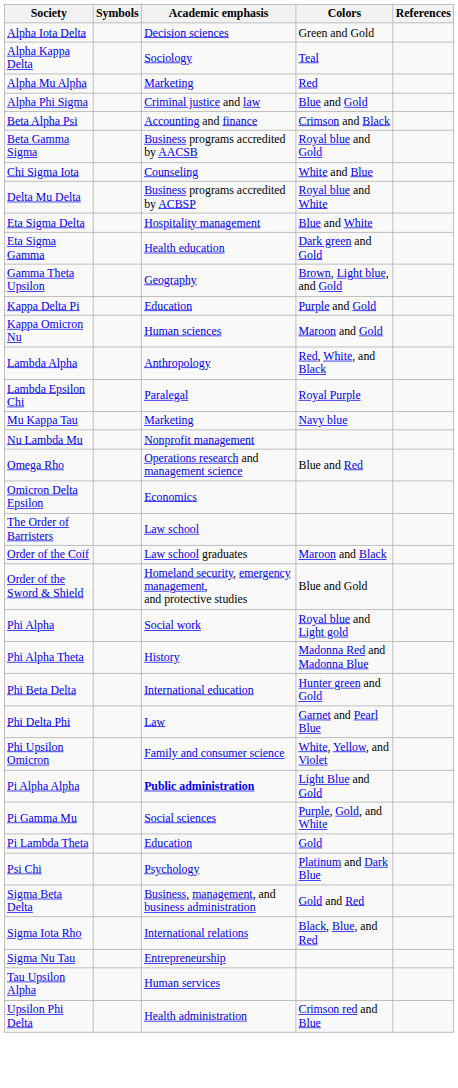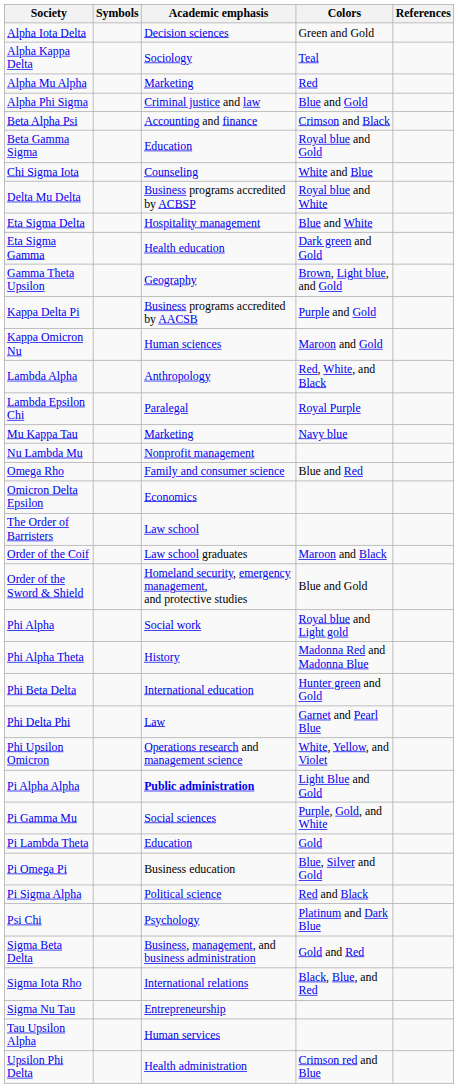 <table class="wikitable sortable">
 <tr>
 <th>Society</th>
 <th>Symbols</th>
 <th>Academic emphasis</th>
 <th>Colors</th>
 <th>References</th>
 </tr>
 <tr>
 <td><a href='#'>Alpha Iota Delta</a></td>
 <td><strong></strong></td>
 <td><a href='#'>Decision sciences</a></td>
 <td> Green and  Gold</td>
 <td></td>
 </tr>
 <tr>
 <td><a href='#'>Alpha Kappa Delta</a></td>
 <td><strong></strong></td>
 <td><a href='#'>Sociology</a></td>
 <td> <a href='#'>Teal</a></td>
 <td></td>
 </tr>
 <tr>
 <td><a href='#'>Alpha Mu Alpha</a></td>
 <td><strong></strong></td>
 <td><a href='#'>Marketing</a></td>
 <td> <a href='#'>Red</a></td>
 <td></td>
 </tr>
 <tr>
 <td><a href='#'>Alpha Phi Sigma</a></td>
 <td><strong></strong></td>
 <td><a href='#'>Criminal justice</a> and <a href='#'>law</a></td>
 <td> <a href='#'>Blue</a> and  <a href='#'>Gold</a></td>
 <td></td>
 </tr>
 <tr>
 <td><a href='#'>Beta Alpha Psi</a></td>
 <td><strong></strong></td>
 <td><a href='#'>Accounting</a> and <a href='#'>finance</a></td>
 <td> <a href='#'>Crimson</a> and  <a href='#'>Black</a></td>
 <td></td>
 </tr>
 <tr>
 <td><a href='#'>Beta Gamma Sigma</a></td>
 <td><strong></strong></td>
-<td><a href='#'>Business</a> programs accredited by <a href='#'>AACSB</a></td>
+<td><a href='#'>Education</a></td>
 <td> <a href='#'>Royal blue</a> and  <a href='#'>Gold</a></td>
 <td></td>
 </tr>
 <tr>
 <td><a href='#'>Chi Sigma Iota</a></td>
 <td><strong></strong></td>
 <td><a href='#'>Counseling</a></td>
 <td> <a href='#'>White</a> and  <a href='#'>Blue</a> </td>
 <td></td>
 </tr>
 <tr>
 <td><a href='#'>Delta Mu Delta</a></td>
 <td><strong></strong></td>
 <td><a href='#'>Business</a> programs accredited by <a href='#'>ACBSP</a></td>
 <td> <a href='#'>Royal blue</a> and  <a href='#'>White</a></td>
 <td></td>
 </tr>
 <tr>
 <td><a href='#'>Eta Sigma Delta</a></td>
 <td><strong></strong></td>
 <td><a href='#'>Hospitality management</a></td>
 <td> <a href='#'>Blue</a> and  <a href='#'>White</a></td>
 <td></td>
 </tr>
 <tr>
 <td><a href='#'>Eta Sigma Gamma</a></td>
 <td><strong></strong></td>
 <td><a href='#'>Health education</a></td>
 <td> <a href='#'>Dark green</a> and  <a href='#'>Gold</a></td>
 <td></td>
 </tr>
 <tr>
 <td><a href='#'>Gamma Theta Upsilon</a></td>
 <td><strong></strong></td>
 <td><a href='#'>Geography</a></td>
 <td> <a href='#'>Brown</a>,  <a href='#'>Light blue</a>, and  <a href='#'>Gold</a></td>
 <td></td>
 </tr>
 <tr>
 <td><a href='#'>Kappa Delta Pi</a></td>
 <td><strong></strong></td>
-<td><a href='#'>Education</a></td>
+<td><a href='#'>Business</a> programs accredited by <a href='#'>AACSB</a></td>
 <td> <a href='#'>Purple</a> and  <a href='#'>Gold</a></td>
 <td></td>
 </tr>
 <tr>
 <td><a href='#'>Kappa Omicron Nu</a></td>
 <td><strong></strong></td>
 <td><a href='#'>Human sciences</a></td>
 <td> <a href='#'>Maroon</a> and  <a href='#'>Gold</a></td>
 <td></td>
 </tr>
 <tr>
 <td><a href='#'>Lambda Alpha</a></td>
 <td><strong></strong></td>
 <td><a href='#'>Anthropology</a></td>
 <td> <a href='#'>Red</a>,  <a href='#'>White</a>, and  <a href='#'>Black</a></td>
 <td></td>
 </tr>
 <tr>
 <td><a href='#'>Lambda Epsilon Chi</a></td>
 <td><strong></strong></td>
 <td><a href='#'>Paralegal</a></td>
 <td> <a href='#'>Royal Purple</a></td>
 <td></td>
 </tr>
 <tr>
 <td><a href='#'>Mu Kappa Tau</a></td>
 <td><strong></strong></td>
 <td><a href='#'>Marketing</a></td>
 <td> <a href='#'>Navy blue</a></td>
 <td></td>
 </tr>
 <tr>
 <td><a href='#'>Nu Lambda Mu</a></td>
 <td><strong></strong></td>
 <td><a href='#'>Nonprofit management</a></td>
 <td></td>
 <td></td>
 </tr>
 <tr>
 <td><a href='#'>Omega Rho</a></td>
 <td><strong></strong></td>
-<td><a href='#'>Operations research</a> and <a href='#'>management science</a></td>
+<td><a href='#'>Family and consumer science</a></td>
 <td> Blue and  <a href='#'>Red</a></td>
 <td></td>
 </tr>
 <tr>
 <td><a href='#'>Omicron Delta Epsilon</a></td>
 <td><strong></strong></td>
 <td><a href='#'>Economics</a></td>
 <td></td>
 <td></td>
 </tr>
 <tr>
 <td><a href='#'>The Order of Barristers</a></td>
 <td></td>
 <td><a href='#'>Law school</a></td>
 <td></td>
 <td></td>
 </tr>
 <tr>
 <td><a href='#'>Order of the Coif</a></td>
 <td></td>
 <td><a href='#'>Law school</a> graduates</td>
 <td> <a href='#'>Maroon</a> and  <a href='#'>Black</a></td>
 <td></td>
 </tr>
 <tr>
 <td><a href='#'>Order of the Sword & Shield</a></td>
 <td><strong></strong></td>
 <td><a href='#'>Homeland security</a>, <a href='#'>emergency management</a>,<br>and protective studies</td>
 <td> Blue and  Gold</td>
 <td></td>
 </tr>
 <tr>
 <td><a href='#'>Phi Alpha</a></td>
 <td><strong></strong></td>
 <td><a href='#'>Social work</a></td>
 <td> <a href='#'>Royal blue</a> and  <a href='#'>Light gold</a></td>
 <td></td>
 </tr>
 <tr>
 <td><a href='#'>Phi Alpha Theta</a></td>
 <td><strong></strong></td>
 <td><a href='#'>History</a></td>
 <td> <a href='#'>Madonna Red</a> and  <a href='#'>Madonna Blue</a></td>
 <td></td>
 </tr>
 <tr>
 <td><a href='#'>Phi Beta Delta</a></td>
 <td><strong></strong></td>
 <td><a href='#'>International education</a></td>
 <td> <a href='#'>Hunter green</a> and  <a href='#'>Gold</a></td>
 <td></td>
 </tr>
 <tr>
 <td><a href='#'>Phi Delta Phi</a></td>
 <td><strong></strong></td>
 <td><a href='#'>Law</a></td>
 <td> <a href='#'>Garnet</a> and  <a href='#'>Pearl Blue</a> </td>
 <td></td>
 </tr>
 <tr>
 <td><a href='#'>Phi Upsilon Omicron</a></td>
 <td><strong></strong></td>
-<td><a href='#'>Family and consumer science</a></td>
+<td><a href='#'>Operations research</a> and <a href='#'>management science</a></td>
 <td> <a href='#'>White</a>,  <a href='#'>Yellow</a>, and  <a href='#'>Violet</a></td>
 <td></td>
 </tr>
 <tr>
 <td><a href='#'>Pi Alpha Alpha</a></td>
 <td><strong></strong></td>
 <td><strong><a href='#'>Public administration</a></strong></td>
 <td> <a href='#'>Light Blue</a> and  <a href='#'>Gold</a>  </td>
 <td></td>
 </tr>
 <tr>
 <td><a href='#'>Pi Gamma Mu</a></td>
 <td><strong></strong></td>
 <td><a href='#'>Social sciences</a></td>
 <td> <a href='#'>Purple</a>,  <a href='#'>Gold</a>, and  <a href='#'>White</a></td>
 <td></td>
 </tr>
 <tr>
 <td><a href='#'>Pi Lambda Theta</a></td>
 <td><strong></strong></td>
 <td><a href='#'>Education</a></td>
 <td> <a href='#'>Gold</a></td>
+<td></td>
+</tr>
+<tr>
+<td><a href='#'>Pi Omega Pi</a></td>
+<td><strong></strong></td>
+<td>Business education</td>
+<td> <a href='#'>Blue</a>,  <a href='#'>Silver</a> and  <a href='#'>Gold</a></td>
+<td></td>
+</tr>
+<tr>
+<td><a href='#'>Pi Sigma Alpha</a></td>
+<td><strong></strong></td>
+<td><a href='#'>Political science</a></td>
+<td> <a href='#'>Red</a> and  <a href='#'>Black</a></td>
 <td></td>
 </tr>
 <tr>
 <td><a href='#'>Psi Chi</a></td>
 <td><strong></strong></td>
 <td><a href='#'>Psychology</a></td>
 <td> <a href='#'>Platinum</a> and  <a href='#'>Dark Blue</a></td>
 <td></td>
 </tr>
 <tr>
 <td><a href='#'>Sigma Beta Delta</a></td>
 <td><strong></strong></td>
 <td><a href='#'>Business</a>, <a href='#'>management</a>, and <a href='#'>business administration</a></td>
 <td> <a href='#'>Gold</a> and  <a href='#'>Red</a></td>
 <td></td>
 </tr>
 <tr>
 <td><a href='#'>Sigma Iota Rho</a></td>
 <td><strong></strong></td>
 <td><a href='#'>International relations</a></td>
 <td> <a href='#'>Black</a>,  <a href='#'>Blue</a>, and  <a href='#'>Red</a></td>
 <td></td>
 </tr>
 <tr>
 <td><a href='#'>Sigma Nu Tau</a></td>
 <td><strong></strong></td>
 <td><a href='#'>Entrepreneurship</a></td>
 <td></td>
 <td></td>
 </tr>
 <tr>
 <td><a href='#'>Tau Upsilon Alpha</a></td>
 <td><strong></strong></td>
 <td><a href='#'>Human services</a></td>
 <td></td>
 <td></td>
 </tr>
 <tr>
 <td><a href='#'>Upsilon Phi Delta</a></td>
 <td><strong></strong></td>
 <td><a href='#'>Health administration</a></td>
 <td> <a href='#'>Crimson red</a> and  <a href='#'>Blue</a></td>
 <td></td>
 </tr>
 </table>
